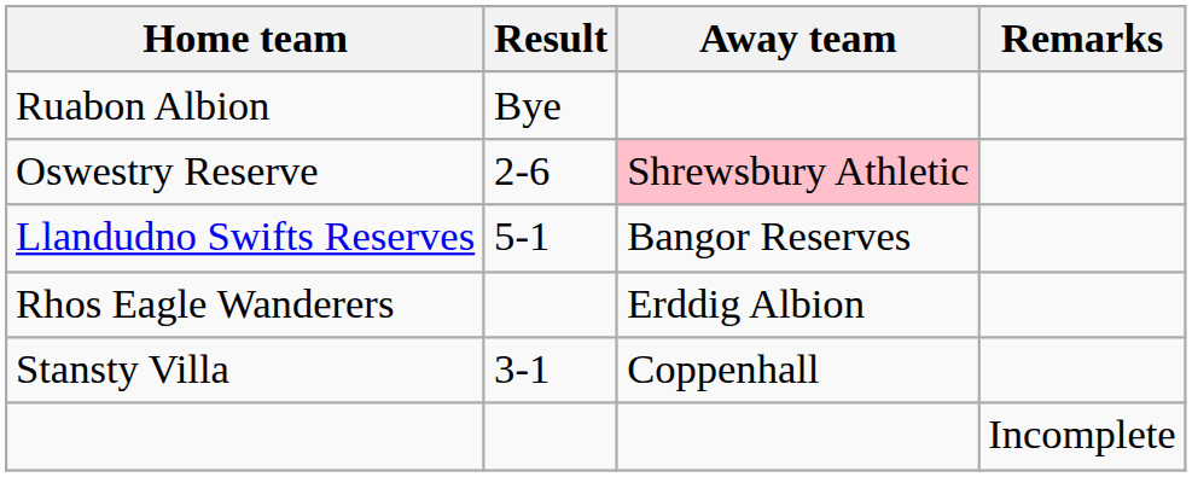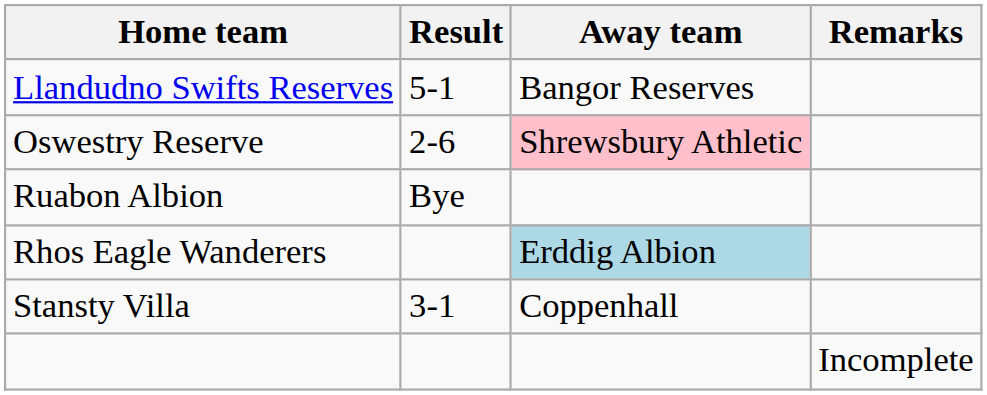 <table class="wikitable">
 <tr>
 <th>Home team</th>
 <th>Result</th>
 <th>Away team</th>
 <th>Remarks</th>
 </tr>
 <tr>
-<td>Ruabon Albion</td>
-<td>Bye</td>
-<td></td>
+<td><a href='#'>Llandudno Swifts Reserves</a></td>
+<td>5-1</td>
+<td>Bangor Reserves</td>
 <td></td>
 </tr>
 <tr>
 <td> Oswestry Reserve</td>
 <td>2-6</td>
 <td style="background: pink;"> Shrewsbury Athletic</td>
 <td></td>
 </tr>
 <tr>
-<td><a href='#'>Llandudno Swifts Reserves</a></td>
-<td>5-1</td>
-<td>Bangor Reserves</td>
+<td>Ruabon Albion</td>
+<td>Bye</td>
+<td></td>
 <td></td>
 </tr>
 <tr>
 <td>Rhos Eagle Wanderers</td>
 <td></td>
-<td>Erddig Albion</td>
+<td style="background: lightblue;">Erddig Albion</td>
 <td></td>
 </tr>
 <tr>
 <td>Stansty Villa</td>
 <td>3-1</td>
 <td> Coppenhall</td>
 <td></td>
 </tr>
 <tr>
 <td></td>
 <td></td>
 <td></td>
 <td>Incomplete</td>
 </tr>
 </table>
